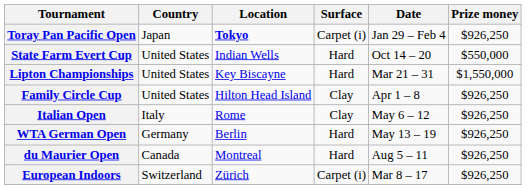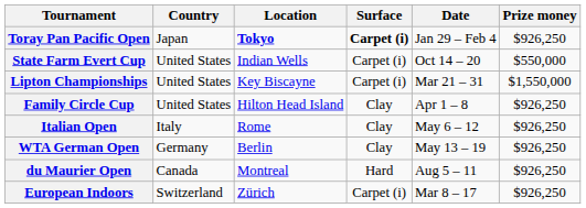 <table class="wikitable plainrowheaders nowrap">
 <tr>
 <th scope="col">Tournament</th>
 <th scope="col">Country</th>
 <th scope="col">Location</th>
 <th scope="col">Surface</th>
 <th scope="col">Date</th>
 <th scope="col">Prize money</th>
 </tr>
 <tr>
 <th scope="row"><a href='#'>Toray Pan Pacific Open</a></th>
 <td>Japan</td>
 <td><strong><a href='#'>Tokyo</a></strong></td>
-<td align="center">Carpet (i)</td>
+<td align="center"><strong>Carpet (i)</strong></td>
 <td>Jan 29 – Feb 4</td>
 <td align="center">$926,250</td>
 </tr>
 <tr>
 <th scope="row"><a href='#'>State Farm Evert Cup</a></th>
 <td>United States</td>
 <td><a href='#'>Indian Wells</a></td>
-<td align="center">Hard</td>
+<td align="center">Carpet (i)</td>
 <td>Oct 14 – 20</td>
 <td align="center">$550,000</td>
 </tr>
 <tr>
 <th scope="row"><a href='#'>Lipton Championships</a></th>
 <td>United States</td>
 <td><a href='#'>Key Biscayne</a></td>
-<td align="center">Hard</td>
+<td align="center">Carpet (i)</td>
 <td>Mar 21 – 31</td>
 <td align="center">$1,550,000</td>
 </tr>
 <tr>
 <th scope="row"><a href='#'>Family Circle Cup</a></th>
 <td>United States</td>
 <td><a href='#'>Hilton Head Island</a></td>
 <td align="center">Clay</td>
 <td>Apr 1 – 8</td>
 <td align="center">$926,250</td>
 </tr>
 <tr>
 <th scope="row"><a href='#'>Italian Open</a></th>
 <td>Italy</td>
 <td><a href='#'>Rome</a></td>
 <td align="center">Clay</td>
 <td>May 6 – 12</td>
 <td align="center">$926,250</td>
 </tr>
 <tr>
 <th scope="row"><a href='#'>WTA German Open</a></th>
 <td>Germany</td>
 <td><a href='#'>Berlin</a></td>
-<td align="center">Hard</td>
+<td align="center">Clay</td>
 <td>May 13 – 19</td>
 <td align="center">$926,250</td>
 </tr>
 <tr>
 <th scope="row"><a href='#'>du Maurier Open</a></th>
 <td>Canada</td>
 <td><a href='#'>Montreal</a></td>
 <td align="center">Hard</td>
 <td>Aug 5 – 11</td>
 <td align="center">$926,250</td>
 </tr>
 <tr>
 <th scope="row"><a href='#'>European Indoors</a></th>
 <td>Switzerland</td>
 <td><a href='#'>Zürich</a></td>
 <td align="center">Carpet (i)</td>
 <td>Mar 8 – 17</td>
 <td align="center">$926,250</td>
 </tr>
 </table>
